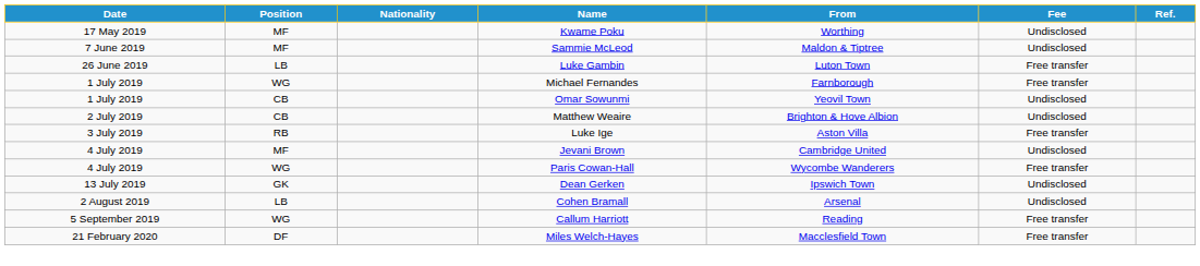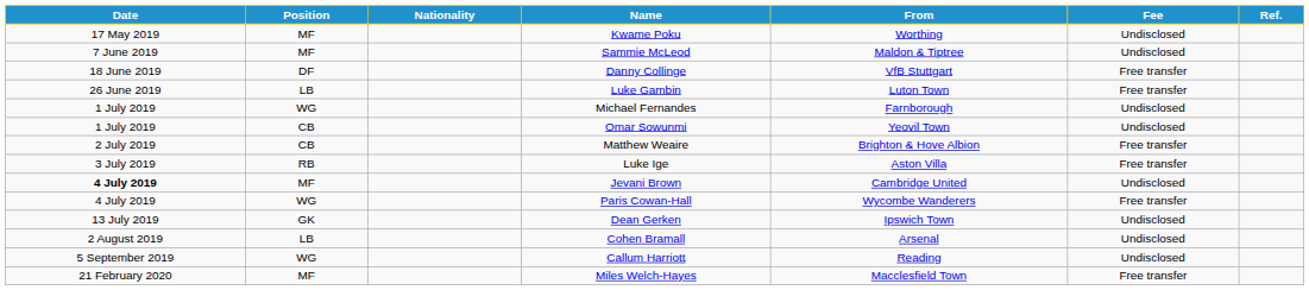 <table class="wikitable" style="text-align:center; font-size:90%; width:100%;">
 <tr>
 <th style="background:#2191CC; color:white; border:1px solid #F7C408; text-align:center;">Date</th>
 <th style="background:#2191CC; color:white; border:1px solid #F7C408; text-align:center;">Position</th>
 <th style="background:#2191CC; color:white; border:1px solid #F7C408; text-align:center;">Nationality</th>
 <th style="background:#2191CC; color:white; border:1px solid #F7C408; text-align:center;">Name</th>
 <th style="background:#2191CC; color:white; border:1px solid #F7C408; text-align:center;">From</th>
 <th style="background:#2191CC; color:white; border:1px solid #F7C408; text-align:center;">Fee</th>
 <th style="background:#2191CC; color:white; border:1px solid #F7C408; text-align:center;">Ref.</th>
 </tr>
 <tr>
 <td>17 May 2019</td>
 <td>MF</td>
 <td></td>
 <td><a href='#'>Kwame Poku</a></td>
 <td> <a href='#'>Worthing</a></td>
 <td>Undisclosed</td>
 <td></td>
 </tr>
 <tr>
 <td>7 June 2019</td>
 <td>MF</td>
 <td></td>
 <td><a href='#'>Sammie McLeod</a></td>
 <td> <a href='#'>Maldon & Tiptree</a></td>
 <td>Undisclosed</td>
 <td></td>
 </tr>
 <tr>
+<td>18 June 2019</td>
+<td>DF</td>
+<td></td>
+<td><a href='#'>Danny Collinge</a></td>
+<td> <a href='#'>VfB Stuttgart</a></td>
+<td>Free transfer</td>
+<td></td>
+</tr>
+<tr>
 <td>26 June 2019</td>
 <td>LB</td>
 <td></td>
 <td><a href='#'>Luke Gambin</a></td>
 <td> <a href='#'>Luton Town</a></td>
 <td>Free transfer</td>
 <td></td>
 </tr>
 <tr>
 <td>1 July 2019</td>
 <td>WG</td>
 <td></td>
 <td>Michael Fernandes</td>
 <td> <a href='#'>Farnborough</a></td>
-<td>Free transfer</td>
+<td>Undisclosed</td>
 <td></td>
 </tr>
 <tr>
 <td>1 July 2019</td>
 <td>CB</td>
 <td></td>
 <td><a href='#'>Omar Sowunmi</a></td>
 <td> <a href='#'>Yeovil Town</a></td>
 <td>Undisclosed</td>
 <td></td>
 </tr>
 <tr>
 <td>2 July 2019</td>
 <td>CB</td>
 <td></td>
 <td>Matthew Weaire</td>
 <td> <a href='#'>Brighton & Hove Albion</a></td>
-<td>Undisclosed</td>
+<td>Free transfer</td>
 <td></td>
 </tr>
 <tr>
 <td>3 July 2019</td>
 <td>RB</td>
 <td></td>
 <td>Luke Ige</td>
 <td> <a href='#'>Aston Villa</a></td>
 <td>Free transfer</td>
 <td></td>
 </tr>
 <tr>
-<td>4 July 2019</td>
+<td><strong>4 July 2019</strong></td>
 <td>MF</td>
 <td></td>
 <td><a href='#'>Jevani Brown</a></td>
 <td> <a href='#'>Cambridge United</a></td>
 <td>Undisclosed</td>
 <td></td>
 </tr>
 <tr>
 <td>4 July 2019</td>
 <td>WG</td>
 <td></td>
 <td><a href='#'>Paris Cowan-Hall</a></td>
 <td> <a href='#'>Wycombe Wanderers</a></td>
 <td>Free transfer</td>
 <td></td>
 </tr>
 <tr>
 <td>13 July 2019</td>
 <td>GK</td>
 <td></td>
 <td><a href='#'>Dean Gerken</a></td>
 <td> <a href='#'>Ipswich Town</a></td>
 <td>Undisclosed</td>
 <td></td>
 </tr>
 <tr>
 <td>2 August 2019</td>
 <td>LB</td>
 <td></td>
 <td><a href='#'>Cohen Bramall</a></td>
 <td> <a href='#'>Arsenal</a></td>
 <td>Undisclosed</td>
 <td></td>
 </tr>
 <tr>
 <td>5 September 2019</td>
 <td>WG</td>
 <td></td>
 <td><a href='#'>Callum Harriott</a></td>
 <td> <a href='#'>Reading</a></td>
-<td>Free transfer</td>
+<td>Undisclosed</td>
 <td></td>
 </tr>
 <tr>
 <td>21 February 2020</td>
-<td>DF</td>
+<td>MF</td>
 <td></td>
 <td><a href='#'>Miles Welch-Hayes</a></td>
 <td> <a href='#'>Macclesfield Town</a></td>
 <td>Free transfer</td>
 <td></td>
 </tr>
 </table>
